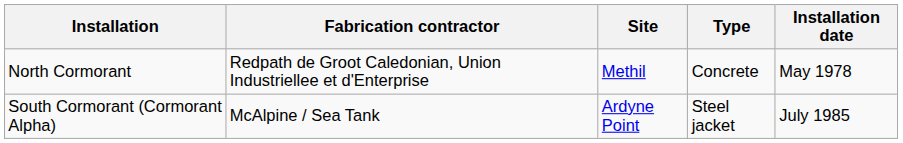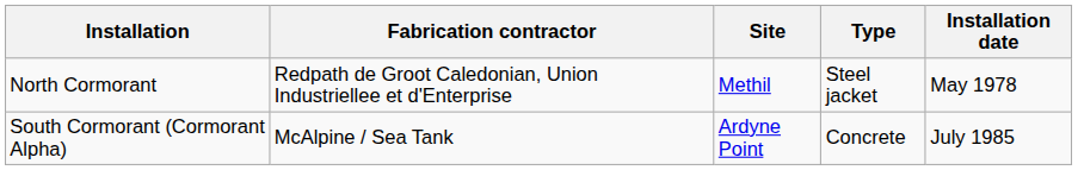 <table class="wikitable">
 <tr>
 <th>Installation</th>
 <th>Fabrication contractor</th>
 <th>Site</th>
 <th>Type</th>
 <th>Installation date</th>
 </tr>
 <tr>
 <td>North Cormorant</td>
 <td>Redpath de Groot Caledonian, Union Industriellee et d'Enterprise</td>
 <td><a href='#'>Methil</a></td>
-<td>Concrete</td>
+<td>Steel jacket</td>
 <td>May 1978</td>
 </tr>
 <tr>
 <td>South Cormorant (Cormorant Alpha)</td>
 <td>McAlpine / Sea Tank</td>
 <td><a href='#'>Ardyne Point</a></td>
-<td>Steel jacket</td>
+<td>Concrete</td>
 <td>July 1985</td>
 </tr>
 </table>
